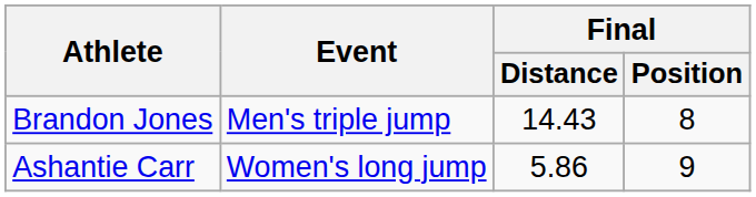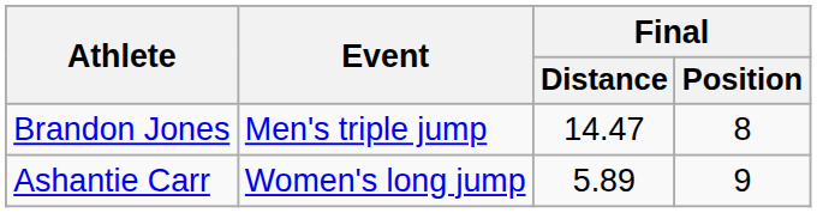 <table class=wikitable style="font-size:90%">
 <tr>
 <th rowspan="2">Athlete</th>
 <th rowspan="2">Event</th>
 <th colspan="2">Final</th>
 </tr>
 <tr style="font-size:95%">
 <th>Distance</th>
 <th>Position</th>
 </tr>
 <tr align=center>
 <td align=left><a href='#'>Brandon Jones</a></td>
 <td align=left rowspan=1><a href='#'>Men's triple jump</a></td>
-<td>14.43</td>
+<td>14.47</td>
 <td>8</td>
 </tr>
 <tr align=center>
 <td align=left><a href='#'>Ashantie Carr</a></td>
 <td align=left rowspan=2><a href='#'>Women's long jump</a></td>
-<td>5.86</td>
+<td>5.89</td>
 <td>9</td>
 </tr>
 </table>
